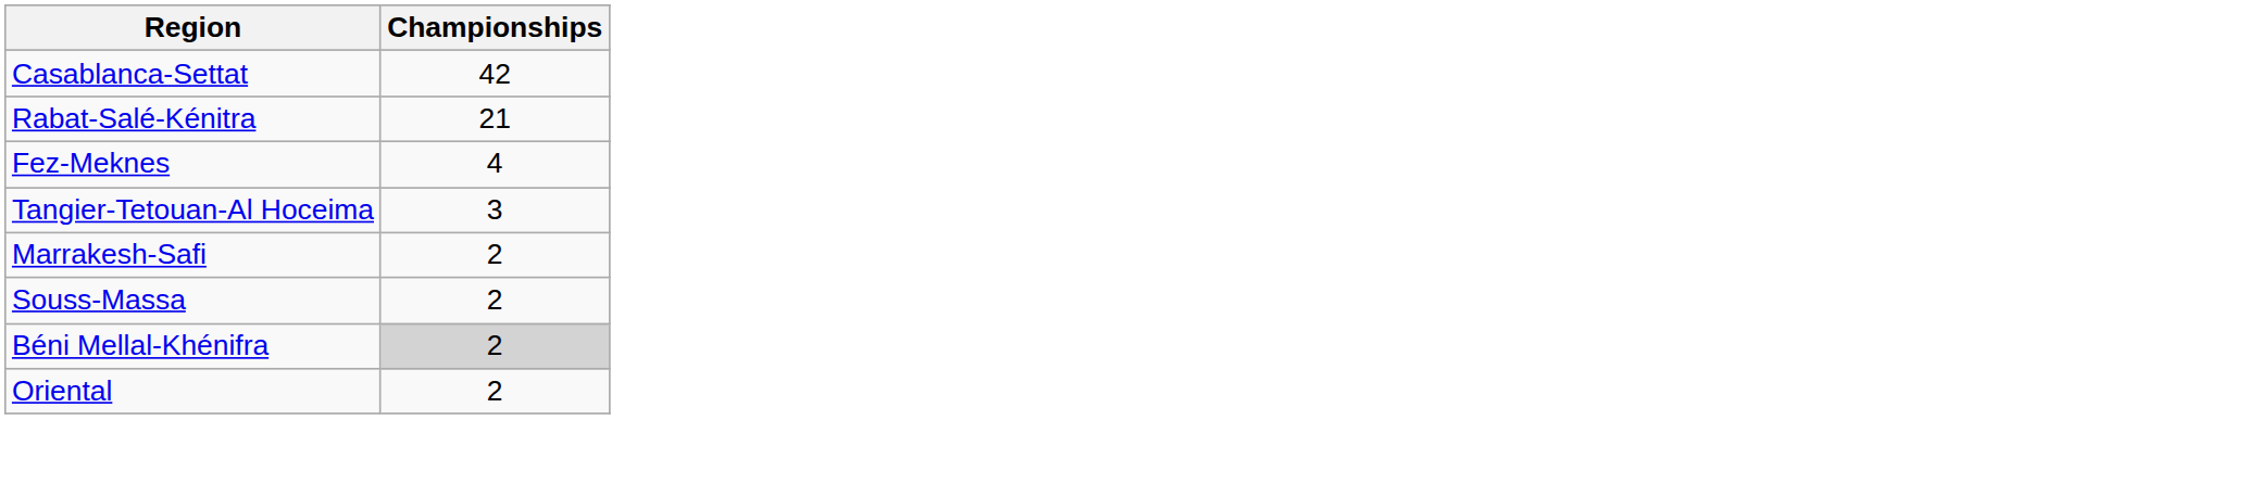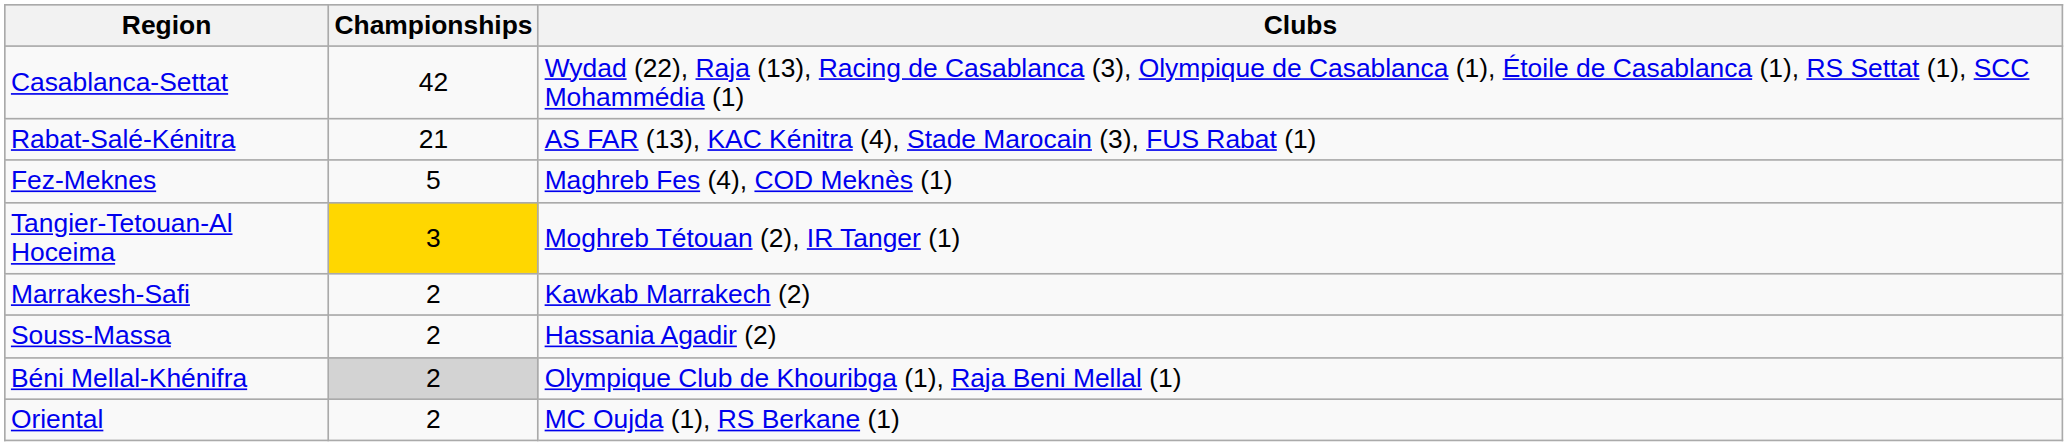 <table class="wikitable">
 <tr>
 <th>Region</th>
 <th>Championships</th>
+<th>Clubs</th>
 </tr>
 <tr>
 <td><a href='#'>Casablanca-Settat</a></td>
 <td style="text-align: center;">42</td>
+<td><a href='#'>Wydad</a> (22), <a href='#'>Raja</a> (13), <a href='#'>Racing de Casablanca</a> (3), <a href='#'>Olympique de Casablanca</a> (1), <a href='#'>Étoile de Casablanca</a> (1), <a href='#'>RS Settat</a> (1), <a href='#'>SCC Mohammédia</a> (1)</td>
 </tr>
 <tr>
 <td> <a href='#'>Rabat-Salé-Kénitra</a></td>
 <td style="text-align: center;">21</td>
+<td><a href='#'>AS FAR</a> (13), <a href='#'>KAC Kénitra</a> (4), <a href='#'>Stade Marocain</a> (3), <a href='#'>FUS Rabat</a> (1)</td>
 </tr>
 <tr>
 <td><a href='#'>Fez-Meknes</a></td>
-<td style="text-align: center;">4</td>
+<td style="text-align: center;">5</td>
+<td><a href='#'>Maghreb Fes</a> (4), <a href='#'>COD Meknès</a> (1)</td>
 </tr>
 <tr>
 <td><a href='#'>Tangier-Tetouan-Al Hoceima</a></td>
-<td style="text-align: center;">3</td>
+<td style="background: gold; text-align: center;">3</td>
+<td><a href='#'>Moghreb Tétouan</a> (2), <a href='#'>IR Tanger</a> (1)</td>
 </tr>
 <tr>
 <td> <a href='#'>Marrakesh-Safi</a></td>
 <td style="text-align: center;">2</td>
+<td><a href='#'>Kawkab Marrakech</a> (2)</td>
 </tr>
 <tr>
 <td><a href='#'>Souss-Massa</a></td>
 <td style="text-align: center;">2</td>
+<td><a href='#'>Hassania Agadir</a> (2)</td>
 </tr>
 <tr>
 <td> <a href='#'>Béni Mellal-Khénifra</a></td>
 <td style="background: lightgrey; text-align: center;">2</td>
+<td><a href='#'>Olympique Club de Khouribga</a> (1), <a href='#'>Raja Beni Mellal</a> (1)</td>
 </tr>
 <tr>
 <td><a href='#'>Oriental</a></td>
 <td style="text-align: center;">2</td>
+<td><a href='#'>MC Oujda</a> (1), <a href='#'>RS Berkane</a> (1)</td>
 </tr>
 </table>
